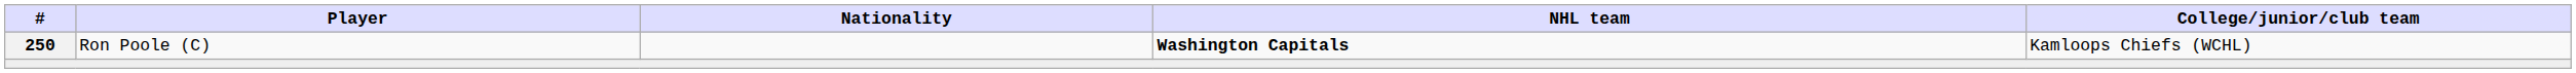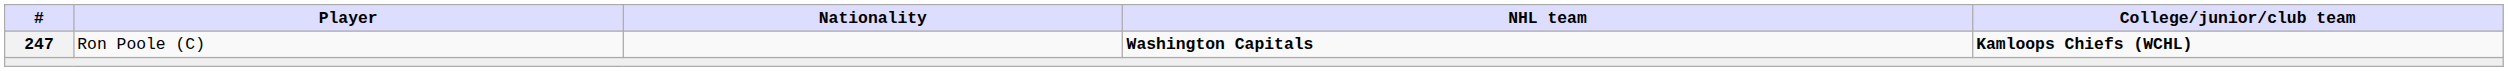 <table class="wikitable" style="width: 100%">
 <tr>
 <th style="background:#ddf; width:2.75%;">#</th>
 <th style="background:#ddf; width:22.0%;">Player</th>
 <th style="background:#ddf; width:20.0%;">Nationality</th>
 <th style="background:#ddf; width:34.0%;">NHL team</th>
 <th style="background:#ddf; width:100.0%;">College/junior/club team</th>
 </tr>
 <tr>
-<th>250</th>
+<th>247</th>
 <td>Ron Poole (C)</td>
 <td></td>
 <td><strong>Washington Capitals</strong></td>
-<td>Kamloops Chiefs (WCHL)</td>
+<td><strong>Kamloops Chiefs (WCHL)</strong></td>
 </tr>
 <tr>
 <td style="text-align:center; background:#efefef" colspan="6"></td>
 </tr>
 </table>
